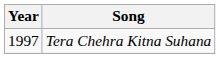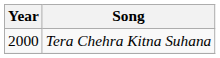 <table class = "wikitable sortable">
 <tr>
 <th>Year</th>
 <th>Song</th>
 </tr>
 <tr>
-<td>1997</td>
+<td>2000</td>
 <td><em>Tera Chehra Kitna Suhana</em></td>
 </tr>
 <tr>
 </tr>
 </table>
